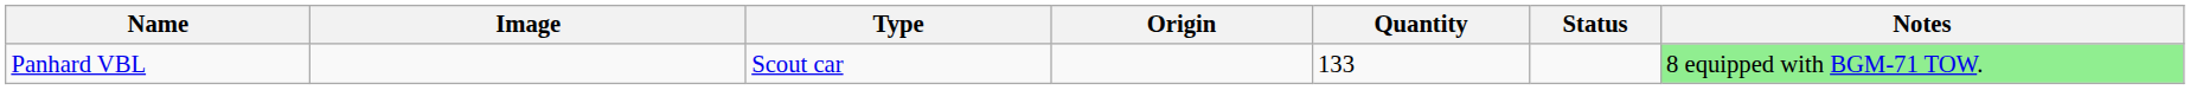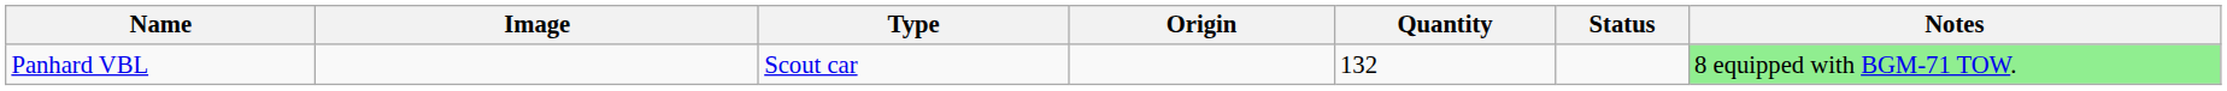 <table class="wikitable" style="width:90%;">
 <tr>
 <th width=14%>Name</th>
 <th width=20%>Image</th>
 <th width=14%>Type</th>
 <th width=12%>Origin</th>
 <th width=10%>Quantity</th>
 <th width=06%>Status</th>
 <th width=24%>Notes</th>
 </tr>
 <tr>
 <td><a href='#'>Panhard VBL</a></td>
 <td></td>
 <td><a href='#'>Scout car</a></td>
 <td></td>
-<td>133</td>
+<td>132</td>
 <td></td>
 <td style="background: lightgreen;">8 equipped with <a href='#'>BGM-71 TOW</a>.</td>
 </tr>
 </table>
